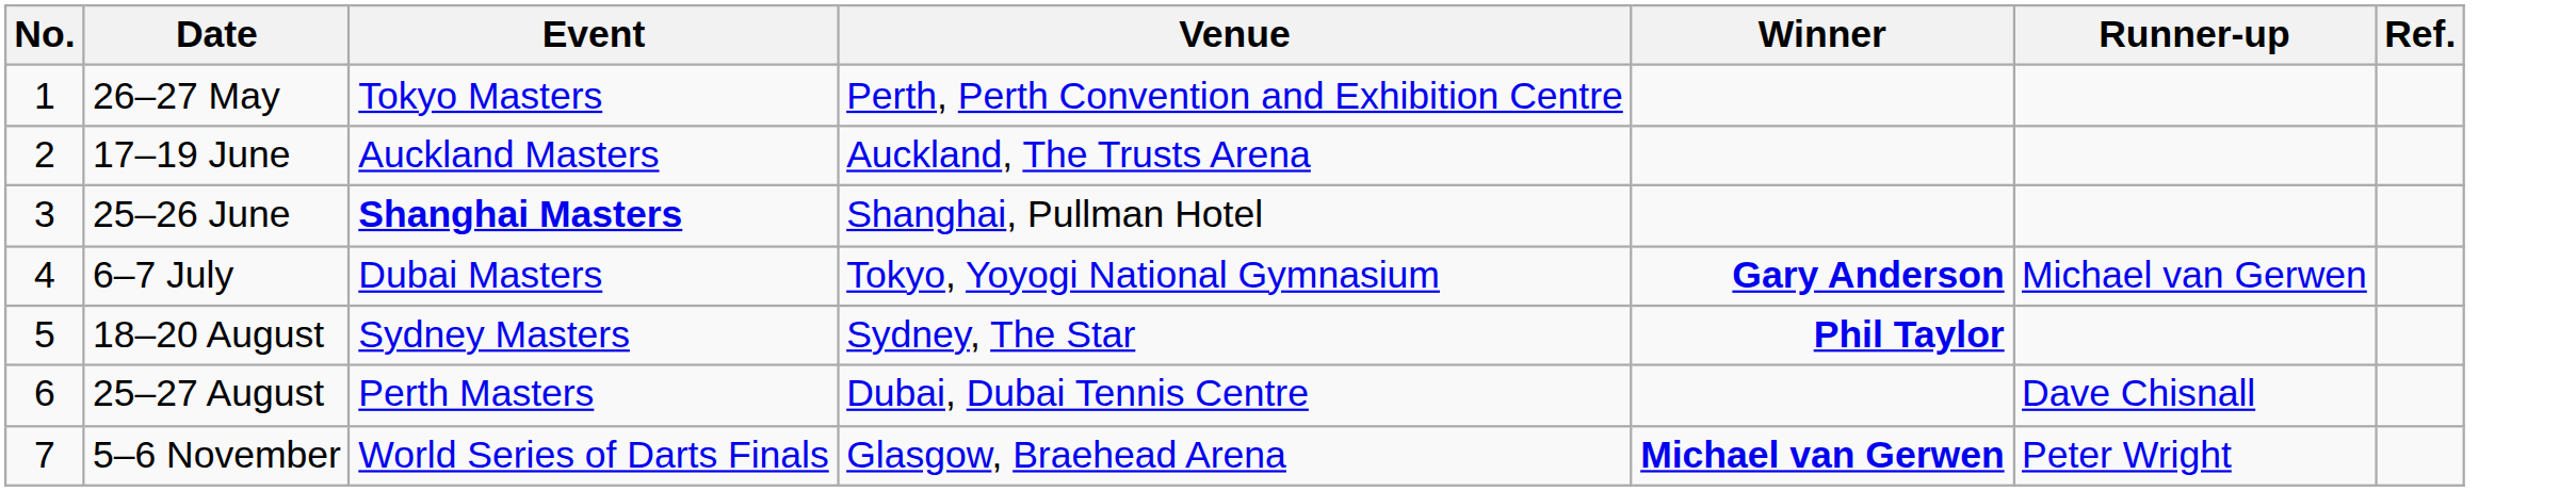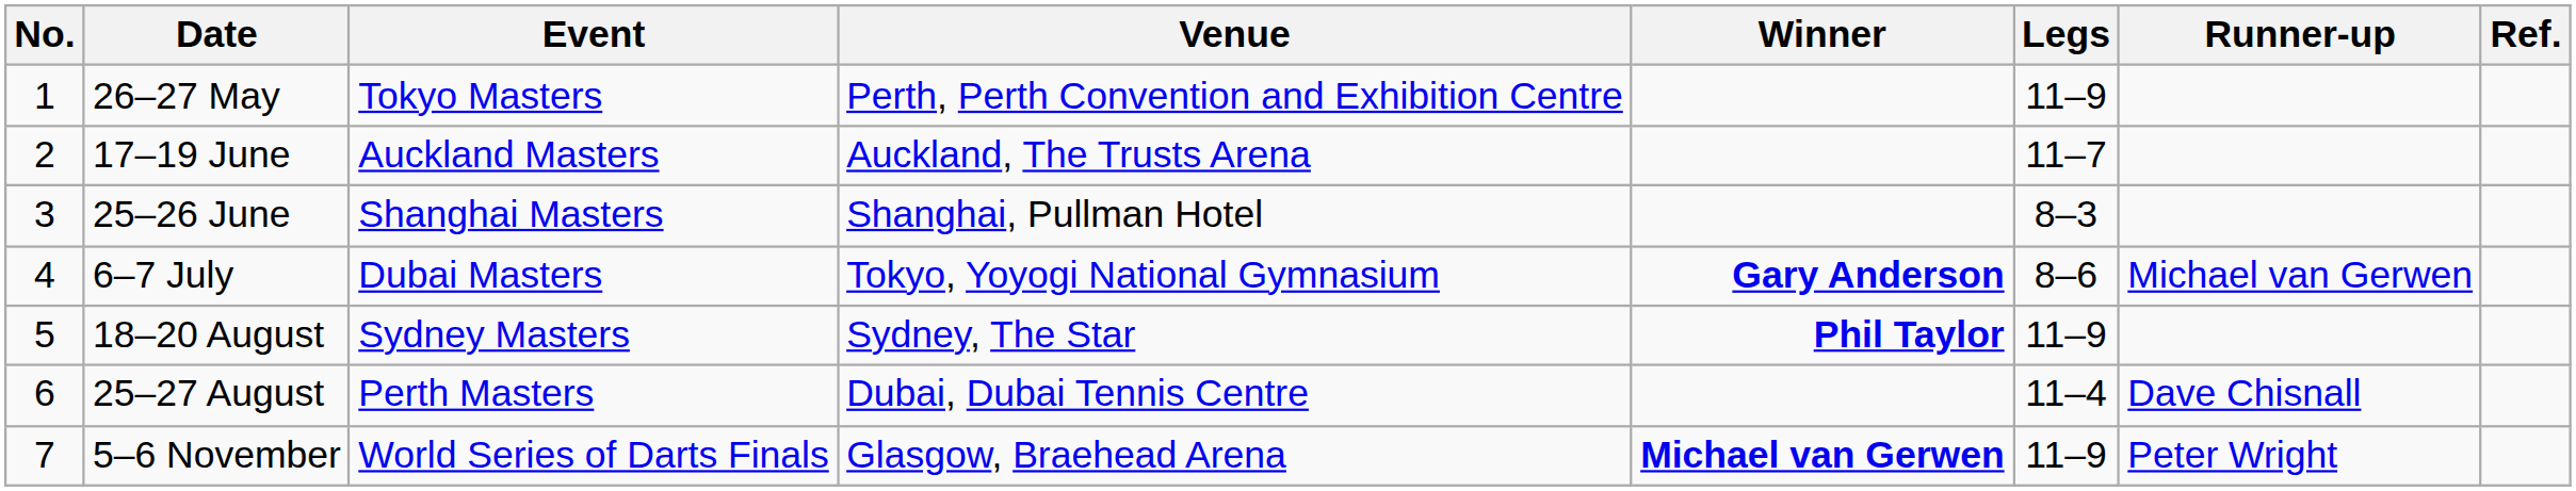 <table class="wikitable">
 <tr>
 <th>No.</th>
 <th>Date</th>
 <th>Event</th>
 <th>Venue</th>
 <th>Winner</th>
+<th>Legs</th>
 <th>Runner-up</th>
 <th>Ref.</th>
 </tr>
 <tr>
 <td align=center>1</td>
 <td align=left>26–27 May</td>
 <td><a href='#'>Tokyo Masters</a></td>
 <td> <a href='#'>Perth</a>, <a href='#'>Perth Convention and Exhibition Centre</a></td>
 <td align=right></td>
+<td align=center>11–9</td>
 <td></td>
 <td align="center"></td>
 </tr>
 <tr>
 <td align=center>2</td>
 <td align=left>17–19 June</td>
 <td><a href='#'>Auckland Masters</a></td>
 <td> <a href='#'>Auckland</a>, <a href='#'>The Trusts Arena</a></td>
 <td align=right></td>
+<td align=center>11–7</td>
 <td></td>
 <td align="center"></td>
 </tr>
 <tr>
 <td align=center>3</td>
 <td align=left>25–26 June</td>
-<td><strong><a href='#'>Shanghai Masters</a></strong></td>
+<td><a href='#'>Shanghai Masters</a></td>
 <td> <a href='#'>Shanghai</a>, Pullman Hotel</td>
 <td align=right></td>
+<td align=center>8–3</td>
 <td></td>
 <td align="center"></td>
 </tr>
 <tr>
 <td align=center>4</td>
 <td align=left>6–7 July</td>
 <td><a href='#'>Dubai Masters</a></td>
 <td> <a href='#'>Tokyo</a>, <a href='#'>Yoyogi National Gymnasium</a></td>
 <td align=right><strong><a href='#'>Gary Anderson</a></strong> </td>
+<td align=center>8–6</td>
 <td> <a href='#'>Michael van Gerwen</a></td>
 <td align="center"></td>
 </tr>
 <tr>
 <td align=center>5</td>
 <td align=left>18–20 August</td>
 <td><a href='#'>Sydney Masters</a></td>
 <td> <a href='#'>Sydney</a>, <a href='#'>The Star</a></td>
 <td align=right><strong><a href='#'>Phil Taylor</a></strong> </td>
+<td align=center>11–9</td>
 <td></td>
 <td align="center"></td>
 </tr>
 <tr>
 <td align=center>6</td>
 <td align=left>25–27 August</td>
 <td><a href='#'>Perth Masters</a></td>
 <td> <a href='#'>Dubai</a>, <a href='#'>Dubai Tennis Centre</a></td>
 <td align=right></td>
+<td align=center>11–4</td>
 <td> <a href='#'>Dave Chisnall</a></td>
 <td align="center"></td>
 </tr>
 <tr>
 <td align=center>7</td>
 <td align=left>5–6 November</td>
 <td><a href='#'>World Series of Darts Finals</a></td>
 <td> <a href='#'>Glasgow</a>, <a href='#'>Braehead Arena</a></td>
 <td align=right><strong><a href='#'>Michael van Gerwen</a></strong> </td>
+<td align=center>11–9</td>
 <td> <a href='#'>Peter Wright</a></td>
 <td align="center"></td>
 </tr>
 </table>
